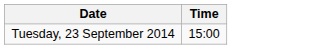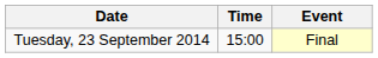 <table class = "wikitable" style="text-align:center;">
 <tr>
 <th width=220>Date</th>
 <th width=50>Time</th>
+<th width=100>Event</th>
 </tr>
 <tr>
 <td>Tuesday, 23 September 2014</td>
 <td>15:00</td>
+<td bgcolor=ffffcc>Final</td>
 </tr>
 </table>
